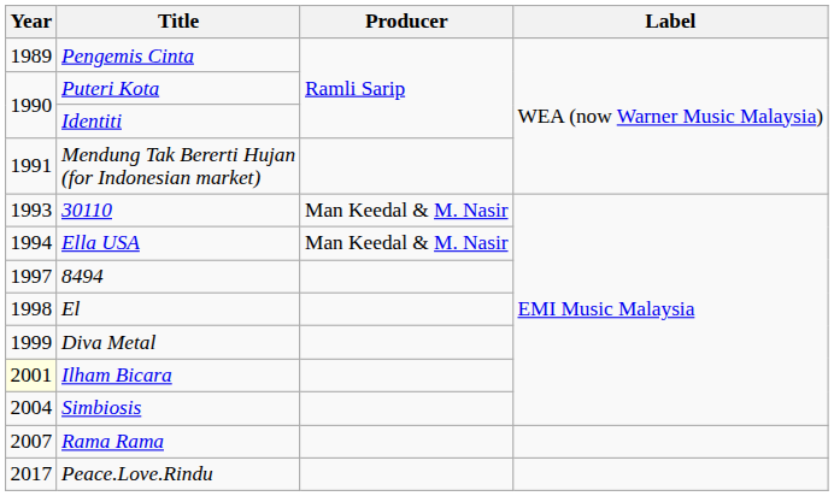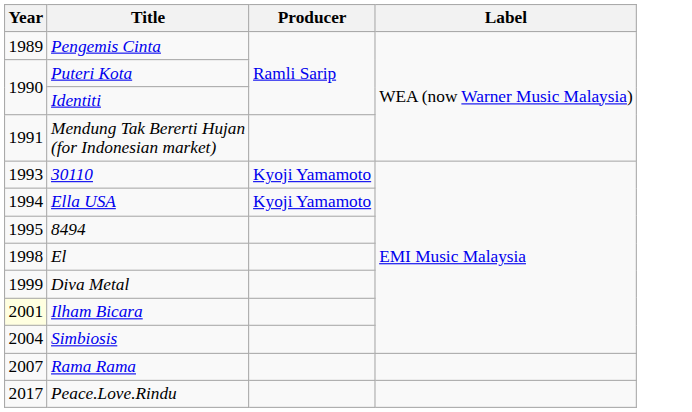 <table class="wikitable">
 <tr>
 <th>Year</th>
 <th>Title</th>
 <th>Producer</th>
 <th>Label</th>
 </tr>
 <tr>
 <td>1989</td>
 <td><em><a href='#'>Pengemis Cinta</a></em></td>
 <td rowspan="3"><a href='#'>Ramli Sarip</a></td>
 <td rowspan="4">WEA (now <a href='#'>Warner Music Malaysia</a>)</td>
 </tr>
 <tr>
 <td rowspan=2>1990</td>
 <td><em><a href='#'>Puteri Kota</a></em></td>
 </tr>
 <tr>
 <td><em><a href='#'>Identiti</a></em></td>
 </tr>
 <tr>
 <td>1991</td>
 <td><em>Mendung Tak Bererti Hujan<br>(for Indonesian market)</em></td>
 <td></td>
 </tr>
 <tr>
 <td>1993</td>
 <td><em><a href='#'>30110</a></em></td>
-<td>Man Keedal & <a href='#'>M. Nasir</a></td>
+<td><a href='#'>Kyoji Yamamoto</a></td>
 <td rowspan="7"><a href='#'>EMI Music Malaysia</a></td>
 </tr>
 <tr>
 <td>1994</td>
 <td><em><a href='#'>Ella USA</a></em></td>
-<td>Man Keedal & <a href='#'>M. Nasir</a></td>
+<td><a href='#'>Kyoji Yamamoto</a></td>
 </tr>
 <tr>
-<td>1997</td>
+<td>1995</td>
 <td><em>8494</em></td>
 <td></td>
 </tr>
 <tr>
 <td>1998</td>
 <td><em>El</em></td>
 <td></td>
 </tr>
 <tr>
 <td>1999</td>
 <td><em>Diva Metal</em></td>
 <td></td>
 </tr>
 <tr>
 <td style="background: lightyellow;">2001</td>
 <td><em><a href='#'>Ilham Bicara</a></em></td>
 <td></td>
 </tr>
 <tr>
 <td>2004</td>
 <td><em><a href='#'>Simbiosis</a></em></td>
 <td></td>
 </tr>
 <tr>
 <td>2007</td>
 <td><em><a href='#'>Rama Rama</a></em></td>
 <td></td>
 <td></td>
 </tr>
 <tr>
 <td>2017</td>
 <td><em>Peace.Love.Rindu</em></td>
 <td></td>
 <td></td>
 </tr>
 </table>
